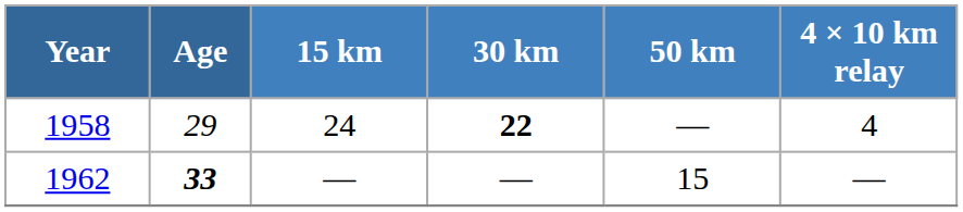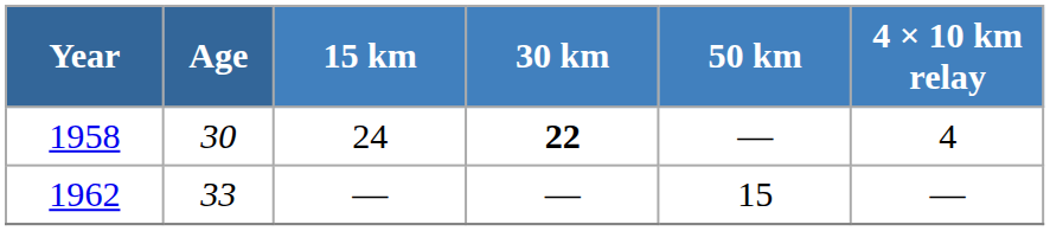 <table class="wikitable" style="font-size:95%; text-align:center; border:grey solid 1px; border-collapse:collapse; background:#ffffff;">
 <tr>
 <th style="background-color:#369; color:white; width:60px;"> Year </th>
 <th style="background-color:#369; color:white; width:40px;"> Age </th>
 <th style="background-color:#4180be; color:white; width:75px;"> 15 km </th>
 <th style="background-color:#4180be; color:white; width:75px;"> 30 km </th>
 <th style="background-color:#4180be; color:white; width:75px;"> 50 km </th>
 <th style="background-color:#4180be; color:white; width:75px;"> 4 × 10 km <br> relay </th>
 </tr>
 <tr>
 <td><a href='#'>1958</a></td>
-<td><em>29</em></td>
+<td><em>30</em></td>
 <td>24</td>
 <td><strong>22</strong></td>
 <td>—</td>
 <td>4</td>
 </tr>
 <tr>
 <td><a href='#'>1962</a></td>
-<td><strong><em>33</em></strong></td>
+<td><em>33</em></td>
 <td>—</td>
 <td>—</td>
 <td>15</td>
 <td>—</td>
 </tr>
 <tr>
 </tr>
 </table>
